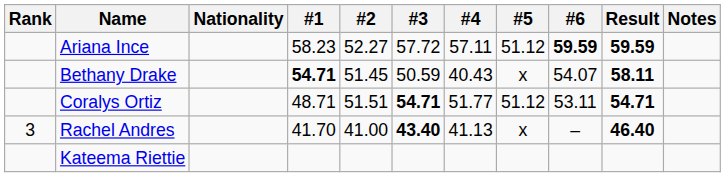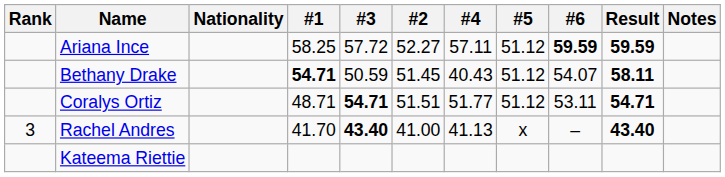 <table class="wikitable sortable" style="text-align:center;font-size:95%">
 <tr>
 <th>Rank</th>
 <th>Name</th>
 <th>Nationality</th>
 <th>#1</th>
+<th>#3</th>
 <th>#2</th>
-<th>#3</th>
 <th>#4</th>
 <th>#5</th>
 <th>#6</th>
 <th>Result</th>
 <th>Notes</th>
 </tr>
 <tr>
 <td></td>
 <td align=left><a href='#'>Ariana Ince</a></td>
 <td align=left></td>
-<td>58.23</td>
+<td>58.25</td>
+<td>57.72</td>
 <td>52.27</td>
-<td>57.72</td>
 <td>57.11</td>
 <td>51.12</td>
 <td><strong>59.59</strong></td>
 <td><strong>59.59</strong></td>
 <td></td>
 </tr>
 <tr>
 <td></td>
 <td align=left><a href='#'>Bethany Drake</a></td>
 <td align=left></td>
 <td><strong>54.71</strong></td>
+<td>50.59</td>
 <td>51.45</td>
-<td>50.59</td>
 <td>40.43</td>
-<td>x</td>
+<td>51.12</td>
 <td>54.07</td>
 <td><strong>58.11</strong></td>
 <td></td>
 </tr>
 <tr>
 <td></td>
 <td align=left><a href='#'>Coralys Ortiz</a></td>
 <td align=left></td>
 <td>48.71</td>
+<td><strong>54.71</strong></td>
 <td>51.51</td>
-<td><strong>54.71</strong></td>
 <td>51.77</td>
 <td>51.12</td>
 <td>53.11</td>
 <td><strong>54.71</strong></td>
 <td></td>
 </tr>
 <tr>
 <td>3</td>
 <td align=left><a href='#'>Rachel Andres</a></td>
 <td align=left></td>
 <td>41.70</td>
+<td><strong>43.40</strong></td>
 <td>41.00</td>
-<td><strong>43.40</strong></td>
 <td>41.13</td>
 <td>x</td>
 <td>–</td>
-<td><strong>46.40</strong></td>
+<td><strong>43.40</strong></td>
 <td></td>
 </tr>
 <tr>
 <td></td>
 <td align=left><a href='#'>Kateema Riettie</a></td>
 <td align=left></td>
 <td></td>
 <td></td>
 <td></td>
 <td></td>
 <td></td>
 <td></td>
 <td><strong></strong></td>
 <td></td>
 </tr>
 </table>
